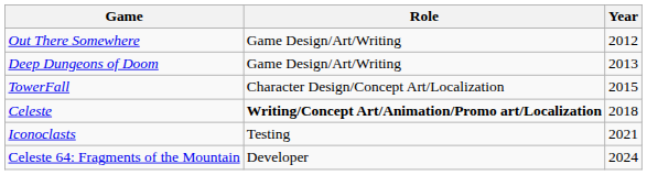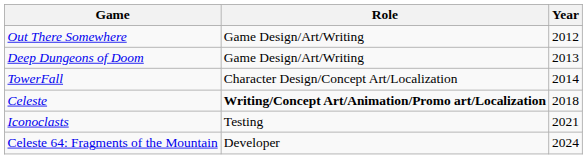 <table class="wikitable">
 <tr>
 <th>Game</th>
 <th>Role</th>
 <th>Year</th>
 </tr>
 <tr>
 <td><em><a href='#'>Out There Somewhere</a></em></td>
 <td>Game Design/Art/Writing</td>
 <td>2012</td>
 </tr>
 <tr>
 <td><em><a href='#'>Deep Dungeons of Doom</a></em></td>
 <td>Game Design/Art/Writing</td>
 <td>2013</td>
 </tr>
 <tr>
 <td><em><a href='#'>TowerFall</a></em></td>
 <td>Character Design/Concept Art/Localization</td>
-<td>2015</td>
+<td>2014</td>
 </tr>
 <tr>
 <td><a href='#'><em>Celeste</em></a></td>
 <td><strong>Writing/Concept Art/Animation/Promo art/Localization</strong></td>
 <td>2018</td>
 </tr>
 <tr>
 <td><a href='#'><em>Iconoclasts</em></a></td>
 <td>Testing</td>
 <td>2021</td>
 </tr>
 <tr>
 <td><a href='#'>Celeste 64: Fragments of the Mountain</a></td>
 <td>Developer</td>
 <td>2024</td>
 </tr>
 </table>
